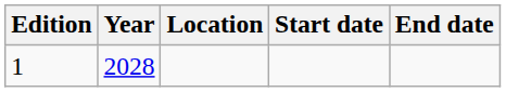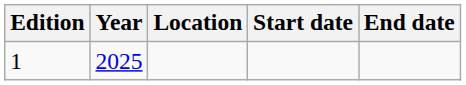 <table class="wikitable">
 <tr>
 <th>Edition</th>
 <th>Year</th>
 <th>Location</th>
 <th>Start date</th>
 <th>End date</th>
 </tr>
 <tr>
 <td>1</td>
-<td><a href='#'>2028</a></td>
+<td><a href='#'>2025</a></td>
 <td></td>
 <td></td>
 </tr>
 </table>
